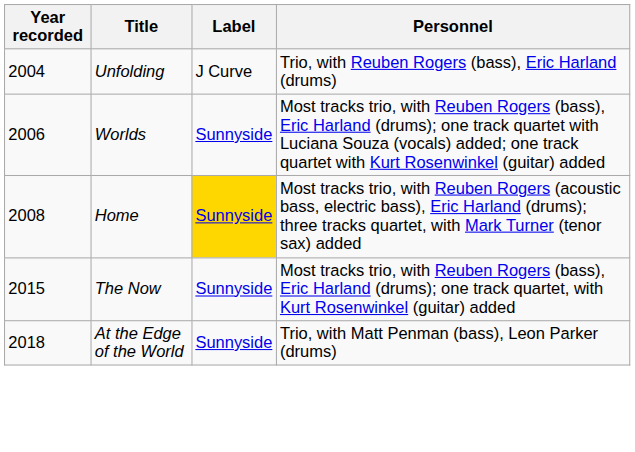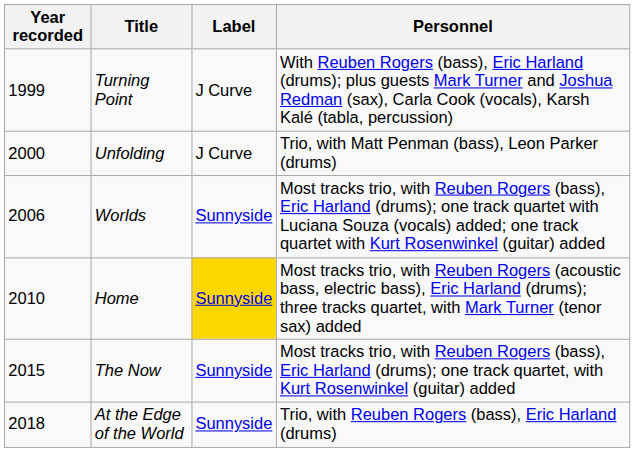 <table class="wikitable sortable">
 <tr>
 <th>Year recorded</th>
 <th>Title</th>
 <th>Label</th>
 <th>Personnel</th>
 </tr>
 <tr>
-<td>2004</td>
+<td>1999</td>
+<td><em>Turning Point</em></td>
+<td>J Curve</td>
+<td>With <a href='#'>Reuben Rogers</a> (bass), <a href='#'>Eric Harland</a> (drums); plus guests <a href='#'>Mark Turner</a> and <a href='#'>Joshua Redman</a> (sax), Carla Cook (vocals), Karsh Kalé (tabla, percussion)</td>
+</tr>
+<tr>
+<td>2000</td>
 <td><em>Unfolding</em></td>
 <td>J Curve</td>
-<td>Trio, with <a href='#'>Reuben Rogers</a> (bass), <a href='#'>Eric Harland</a> (drums)</td>
+<td>Trio, with Matt Penman (bass), Leon Parker (drums)</td>
 </tr>
 <tr>
 <td>2006</td>
 <td><em>Worlds</em></td>
 <td><a href='#'>Sunnyside</a></td>
 <td>Most tracks trio, with <a href='#'>Reuben Rogers</a> (bass), <a href='#'>Eric Harland</a> (drums); one track quartet with Luciana Souza (vocals) added; one track quartet with <a href='#'>Kurt Rosenwinkel</a> (guitar) added</td>
 </tr>
 <tr>
-<td>2008</td>
+<td>2010</td>
 <td><em>Home</em></td>
 <td style="background: gold;"><a href='#'>Sunnyside</a></td>
 <td>Most tracks trio, with <a href='#'>Reuben Rogers</a> (acoustic bass, electric bass), <a href='#'>Eric Harland</a> (drums); three tracks quartet, with <a href='#'>Mark Turner</a> (tenor sax) added</td>
 </tr>
 <tr>
 <td>2015</td>
 <td><em>The Now</em></td>
 <td><a href='#'>Sunnyside</a></td>
 <td>Most tracks trio, with <a href='#'>Reuben Rogers</a> (bass), <a href='#'>Eric Harland</a> (drums); one track quartet, with <a href='#'>Kurt Rosenwinkel</a> (guitar) added</td>
 </tr>
 <tr>
 <td>2018</td>
 <td><em>At the Edge of the World</em></td>
 <td><a href='#'>Sunnyside</a></td>
-<td>Trio, with Matt Penman (bass), Leon Parker (drums)</td>
+<td>Trio, with <a href='#'>Reuben Rogers</a> (bass), <a href='#'>Eric Harland</a> (drums)</td>
 </tr>
 </table>
